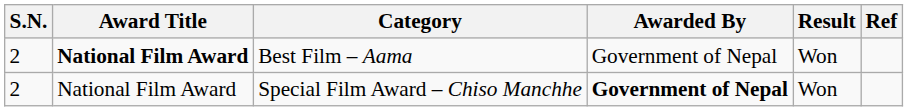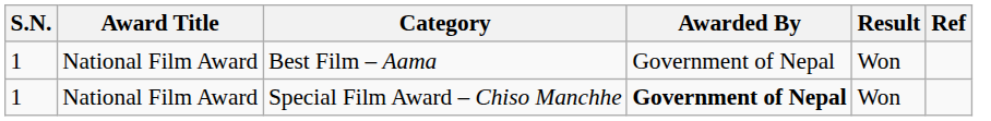 <table class="wikitable sortable">
 <tr>
 <th>S.N.</th>
 <th>Award Title</th>
 <th>Category</th>
 <th>Awarded By</th>
 <th>Result</th>
 <th>Ref</th>
 </tr>
 <tr>
-<td>2</td>
-<td><strong>National Film Award</strong></td>
+<td>1</td>
+<td>National Film Award</td>
 <td>Best Film – <em>Aama</em></td>
 <td>Government of Nepal</td>
 <td>Won</td>
 <td></td>
 </tr>
 <tr>
-<td>2</td>
+<td>1</td>
 <td>National Film Award</td>
 <td>Special Film Award – <em>Chiso Manchhe</em></td>
 <td><strong>Government of Nepal</strong></td>
 <td>Won</td>
 <td></td>
 </tr>
 </table>
